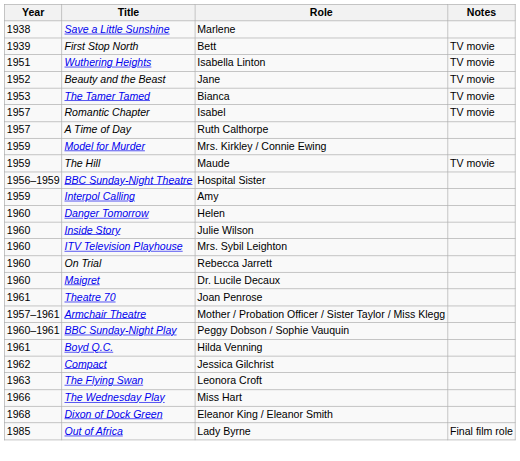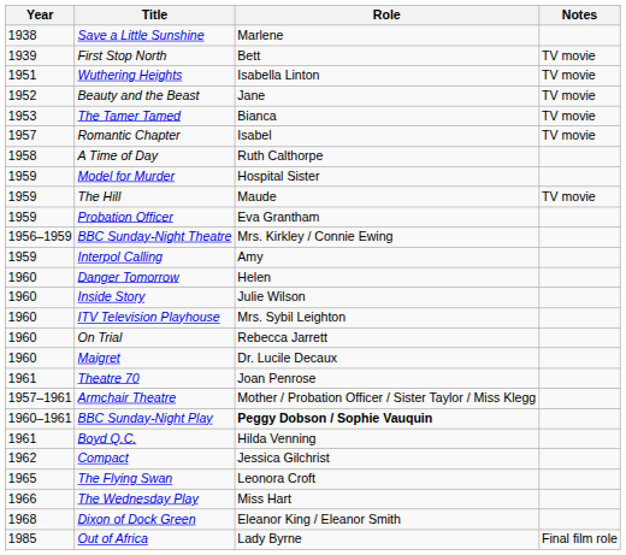 <table class="wikitable">
 <tr>
 <th>Year</th>
 <th>Title</th>
 <th>Role</th>
 <th>Notes</th>
 </tr>
 <tr>
 <td>1938</td>
 <td><em><a href='#'>Save a Little Sunshine</a></em></td>
 <td>Marlene</td>
 <td></td>
 </tr>
 <tr>
 <td>1939</td>
 <td><em>First Stop North</em></td>
 <td>Bett</td>
 <td>TV movie</td>
 </tr>
 <tr>
 <td>1951</td>
 <td><em><a href='#'>Wuthering Heights</a></em></td>
 <td>Isabella Linton</td>
 <td>TV movie</td>
 </tr>
 <tr>
 <td>1952</td>
 <td><em>Beauty and the Beast</em></td>
 <td>Jane</td>
 <td>TV movie</td>
 </tr>
 <tr>
 <td>1953</td>
 <td><em><a href='#'>The Tamer Tamed</a></em></td>
 <td>Bianca</td>
 <td>TV movie</td>
 </tr>
 <tr>
 <td>1957</td>
 <td><em>Romantic Chapter</em></td>
 <td>Isabel</td>
 <td>TV movie</td>
 </tr>
 <tr>
-<td>1957</td>
+<td>1958</td>
 <td><em>A Time of Day</em></td>
 <td>Ruth Calthorpe</td>
 <td></td>
 </tr>
 <tr>
 <td>1959</td>
 <td><em><a href='#'>Model for Murder</a></em></td>
-<td>Mrs. Kirkley / Connie Ewing</td>
+<td>Hospital Sister</td>
 <td></td>
 </tr>
 <tr>
 <td>1959</td>
 <td><em>The Hill</em></td>
 <td>Maude</td>
 <td>TV movie</td>
 </tr>
 <tr>
+<td>1959</td>
+<td><a href='#'><em>Probation Officer</em></a></td>
+<td>Eva Grantham</td>
+<td></td>
+</tr>
+<tr>
 <td>1956–1959</td>
 <td><a href='#'><em>BBC Sunday-Night Theatre</em></a></td>
-<td>Hospital Sister</td>
+<td>Mrs. Kirkley / Connie Ewing</td>
 <td></td>
 </tr>
 <tr>
 <td>1959</td>
 <td><em><a href='#'>Interpol Calling</a></em></td>
 <td>Amy</td>
 <td></td>
 </tr>
 <tr>
 <td>1960</td>
 <td><em><a href='#'>Danger Tomorrow</a></em></td>
 <td>Helen</td>
 <td></td>
 </tr>
 <tr>
 <td>1960</td>
 <td><a href='#'><em>Inside Story</em></a></td>
 <td>Julie Wilson</td>
 <td></td>
 </tr>
 <tr>
 <td>1960</td>
 <td><em><a href='#'>ITV Television Playhouse</a></em></td>
 <td>Mrs. Sybil Leighton</td>
 <td></td>
 </tr>
 <tr>
 <td>1960</td>
 <td><em>On Trial</em></td>
 <td>Rebecca Jarrett</td>
 <td></td>
 </tr>
 <tr>
 <td>1960</td>
 <td><a href='#'><em>Maigret</em></a></td>
 <td>Dr. Lucile Decaux</td>
 <td></td>
 </tr>
 <tr>
 <td>1961</td>
 <td><em><a href='#'>Theatre 70</a></em></td>
 <td>Joan Penrose</td>
 <td></td>
 </tr>
 <tr>
 <td>1957–1961</td>
 <td><em><a href='#'>Armchair Theatre</a></em></td>
 <td>Mother / Probation Officer / Sister Taylor / Miss Klegg</td>
 <td></td>
 </tr>
 <tr>
 <td>1960–1961</td>
 <td><em><a href='#'>BBC Sunday-Night Play</a></em></td>
-<td>Peggy Dobson / Sophie Vauquin</td>
+<td><strong>Peggy Dobson / Sophie Vauquin</strong></td>
 <td></td>
 </tr>
 <tr>
 <td>1961</td>
 <td><em><a href='#'>Boyd Q.C.</a></em></td>
 <td>Hilda Venning</td>
 <td></td>
 </tr>
 <tr>
 <td>1962</td>
 <td><a href='#'><em>Compact</em></a></td>
 <td>Jessica Gilchrist</td>
 <td></td>
 </tr>
 <tr>
-<td>1963</td>
+<td>1965</td>
 <td><em><a href='#'>The Flying Swan</a></em></td>
 <td>Leonora Croft</td>
 <td></td>
 </tr>
 <tr>
 <td>1966</td>
 <td><em><a href='#'>The Wednesday Play</a></em></td>
 <td>Miss Hart</td>
 <td></td>
 </tr>
 <tr>
 <td>1968</td>
 <td><em><a href='#'>Dixon of Dock Green</a></em></td>
 <td>Eleanor King / Eleanor Smith</td>
 <td></td>
 </tr>
 <tr>
 <td>1985</td>
 <td><em><a href='#'>Out of Africa</a></em></td>
 <td>Lady Byrne</td>
 <td>Final film role</td>
 </tr>
 </table>
